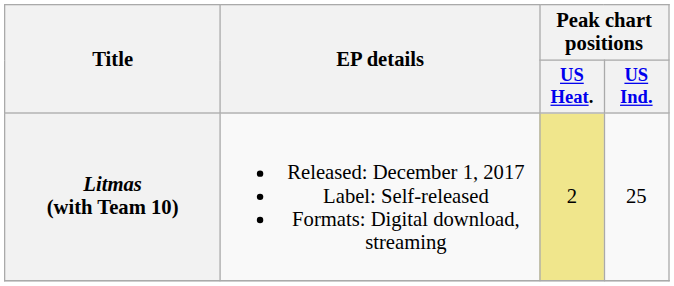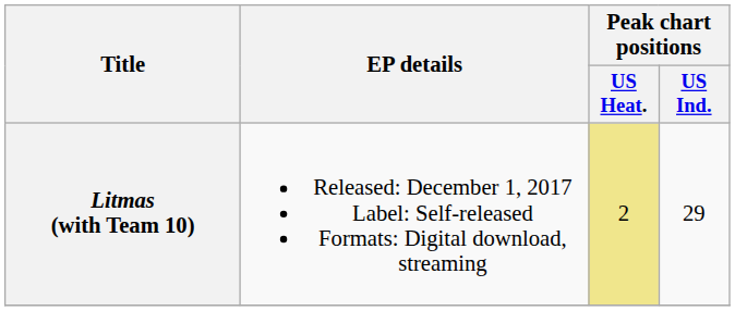 <table class="wikitable plainrowheaders" style="text-align:center;">
 <tr>
 <th scope="col" rowspan="2" style="width:10em;">Title</th>
 <th scope="col" rowspan="2" style="width:15em;">EP details</th>
 <th scope="col" colspan="2">Peak chart positions</th>
 </tr>
 <tr>
 <th scope="col" style="width:3em;font-size:90%;"><a href='#'>US<br>Heat</a>.<br></th>
 <th scope="col" style="width:3em;font-size:90%;"><a href='#'>US<br>Ind.</a><br></th>
 </tr>
 <tr>
 <th scope="row"><em>Litmas</em><br><span>(with Team 10)</span></th>
 <td><br><ul><li>Released: December 1, 2017</li><li>Label: Self-released</li><li>Formats: Digital download, streaming</li></ul></td>
 <td style="background: khaki;">2</td>
-<td>25</td>
+<td>29</td>
 </tr>
 <tr>
 </tr>
 </table>
